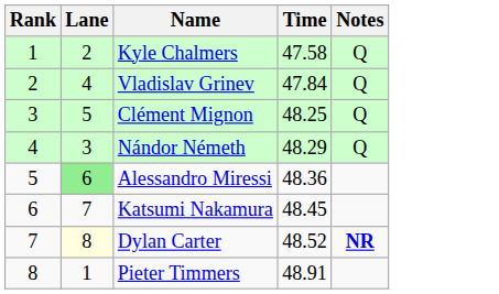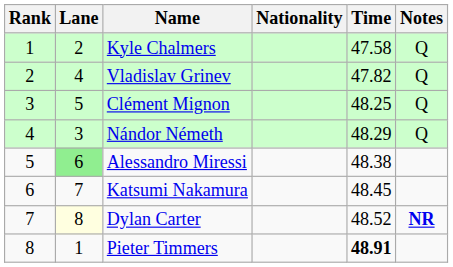 <table class="wikitable sortable" style="text-align:center">
 <tr>
 <th>Rank</th>
 <th>Lane</th>
 <th>Name</th>
+<th>Nationality</th>
 <th>Time</th>
 <th>Notes</th>
 </tr>
 <tr bgcolor=ccffcc>
 <td>1</td>
 <td>2</td>
 <td align=left><a href='#'>Kyle Chalmers</a></td>
+<td align=left></td>
 <td>47.58</td>
 <td>Q</td>
 </tr>
 <tr bgcolor=ccffcc>
 <td>2</td>
 <td>4</td>
 <td align=left><a href='#'>Vladislav Grinev</a></td>
-<td>47.84</td>
+<td align=left></td>
+<td>47.82</td>
 <td>Q</td>
 </tr>
 <tr bgcolor=ccffcc>
 <td>3</td>
 <td>5</td>
 <td align=left><a href='#'>Clément Mignon</a></td>
+<td align=left></td>
 <td>48.25</td>
 <td>Q</td>
 </tr>
 <tr bgcolor=ccffcc>
 <td>4</td>
 <td>3</td>
 <td align=left><a href='#'>Nándor Németh</a></td>
+<td align=left></td>
 <td>48.29</td>
 <td>Q</td>
 </tr>
 <tr>
 <td>5</td>
 <td style="background: lightgreen;">6</td>
 <td align=left><a href='#'>Alessandro Miressi</a></td>
-<td>48.36</td>
+<td align=left></td>
+<td>48.38</td>
 <td></td>
 </tr>
 <tr>
 <td>6</td>
 <td>7</td>
 <td align=left><a href='#'>Katsumi Nakamura</a></td>
+<td align=left></td>
 <td>48.45</td>
 <td></td>
 </tr>
 <tr>
 <td>7</td>
 <td style="background: lightyellow;">8</td>
 <td align=left><a href='#'>Dylan Carter</a></td>
+<td align=left></td>
 <td>48.52</td>
 <td><strong><a href='#'>NR</a></strong></td>
 </tr>
 <tr>
 <td>8</td>
 <td>1</td>
 <td align=left><a href='#'>Pieter Timmers</a></td>
-<td>48.91</td>
+<td align=left></td>
+<td><strong>48.91</strong></td>
 <td></td>
 </tr>
 </table>
